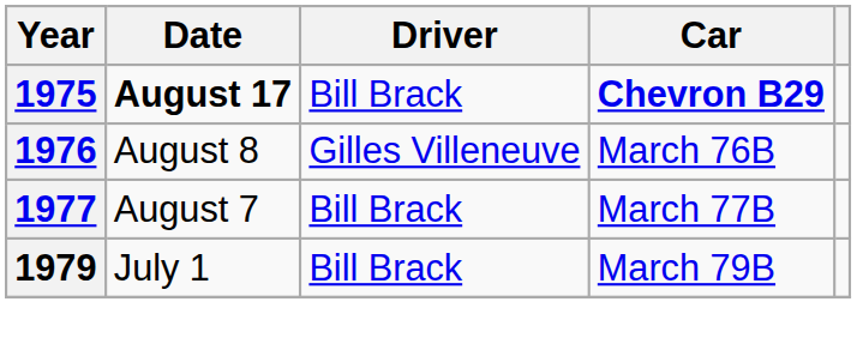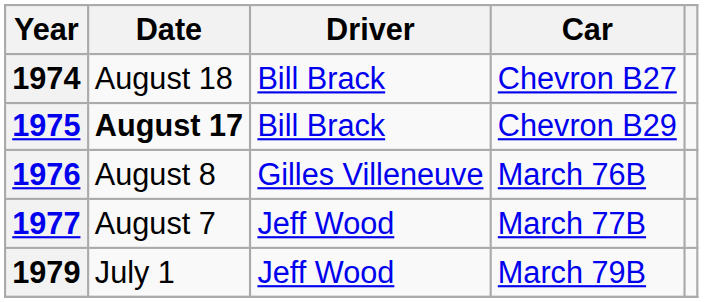 <table class="sortable wikitable" style="font-size: 90%;">
 <tr>
 <th>Year</th>
 <th>Date</th>
 <th>Driver</th>
 <th>Car</th>
 <th></th>
 </tr>
 <tr>
+<th>1974</th>
+<td>August 18</td>
+<td> <a href='#'>Bill Brack</a></td>
+<td><a href='#'>Chevron B27</a></td>
+<td></td>
+</tr>
+<tr>
 <th><a href='#'>1975</a></th>
 <td><strong>August 17</strong></td>
 <td> <a href='#'>Bill Brack</a></td>
-<td><strong><a href='#'>Chevron B29</a></strong></td>
+<td><a href='#'>Chevron B29</a></td>
 <td></td>
 </tr>
 <tr>
 <th><a href='#'>1976</a></th>
 <td>August 8</td>
 <td> <a href='#'>Gilles Villeneuve</a></td>
 <td><a href='#'>March 76B</a></td>
 <td></td>
 </tr>
 <tr>
 <th><a href='#'>1977</a></th>
 <td>August 7</td>
-<td> <a href='#'>Bill Brack</a></td>
+<td> <a href='#'>Jeff Wood</a></td>
 <td><a href='#'>March 77B</a></td>
 <td></td>
 </tr>
 <tr>
 <th>1979</th>
 <td>July 1</td>
-<td> <a href='#'>Bill Brack</a></td>
+<td> <a href='#'>Jeff Wood</a></td>
 <td><a href='#'>March 79B</a></td>
 <td></td>
 </tr>
 <tr>
 </tr>
 </table>
